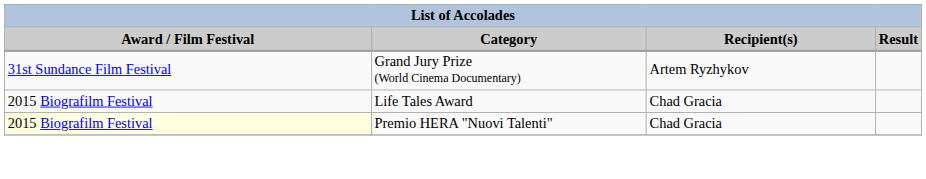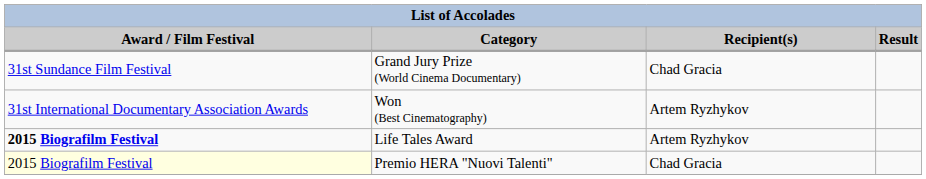 <table class="wikitable">
 <tr style="text-align:center;">
 <th colspan=4 style="background:#B0C4DE;">List of Accolades</th>
 </tr>
 <tr style="text-align:center;">
 <th style="background:#ccc;" width="40%">Award / Film Festival</th>
 <th style="background:#ccc;" width="30%">Category</th>
 <th style="background:#ccc;" width="25%">Recipient(s)</th>
 <th style="background:#ccc;" width="15%">Result</th>
 </tr>
 <tr style="border-top:2px solid gray;">
 </tr>
 <tr>
 <td><a href='#'>31st Sundance Film Festival</a></td>
 <td>Grand Jury Prize<br><small>(World Cinema Documentary)</small></td>
+<td>Chad Gracia</td>
+<td></td>
+</tr>
+<tr>
+<td><a href='#'>31st International Documentary Association Awards</a></td>
+<td>Won<br><small>(Best Cinematography)</small></td>
 <td>Artem Ryzhykov</td>
 <td></td>
 </tr>
 <tr>
-<td>2015 <a href='#'>Biografilm Festival</a></td>
+<td><strong>2015 <a href='#'>Biografilm Festival</a></strong></td>
 <td>Life Tales Award</td>
-<td>Chad Gracia</td>
+<td>Artem Ryzhykov</td>
 <td></td>
 </tr>
 <tr>
 <td style="background: lightyellow;">2015 <a href='#'>Biografilm Festival</a></td>
 <td>Premio HERA "Nuovi Talenti"</td>
 <td>Chad Gracia</td>
 <td></td>
 </tr>
 <tr>
 </tr>
 </table>
